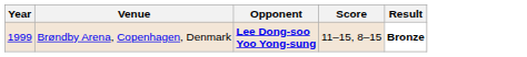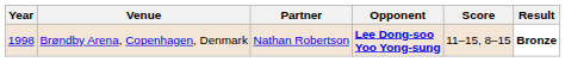 <table class="sortable wikitable" style="font-size: 90%;">
 <tr>
 <th>Year</th>
 <th>Venue</th>
+<th>Partner</th>
 <th>Opponent</th>
 <th>Score</th>
 <th>Result</th>
 </tr>
 <tr style="background:#F3E6D7">
-<td align="center"><a href='#'>1999</a></td>
+<td align="center"><a href='#'>1998</a></td>
 <td align="left"><a href='#'>Brøndby Arena</a>, <a href='#'>Copenhagen</a>, Denmark</td>
+<td align="left"> <a href='#'>Nathan Robertson</a></td>
 <td align="left"><strong> <a href='#'>Lee Dong-soo</a><br> <a href='#'>Yoo Yong-sung</a></strong></td>
 <td align="left">11–15, 8–15</td>
 <td style="text-align:left; background:white"> <strong>Bronze</strong></td>
 </tr>
 </table>
